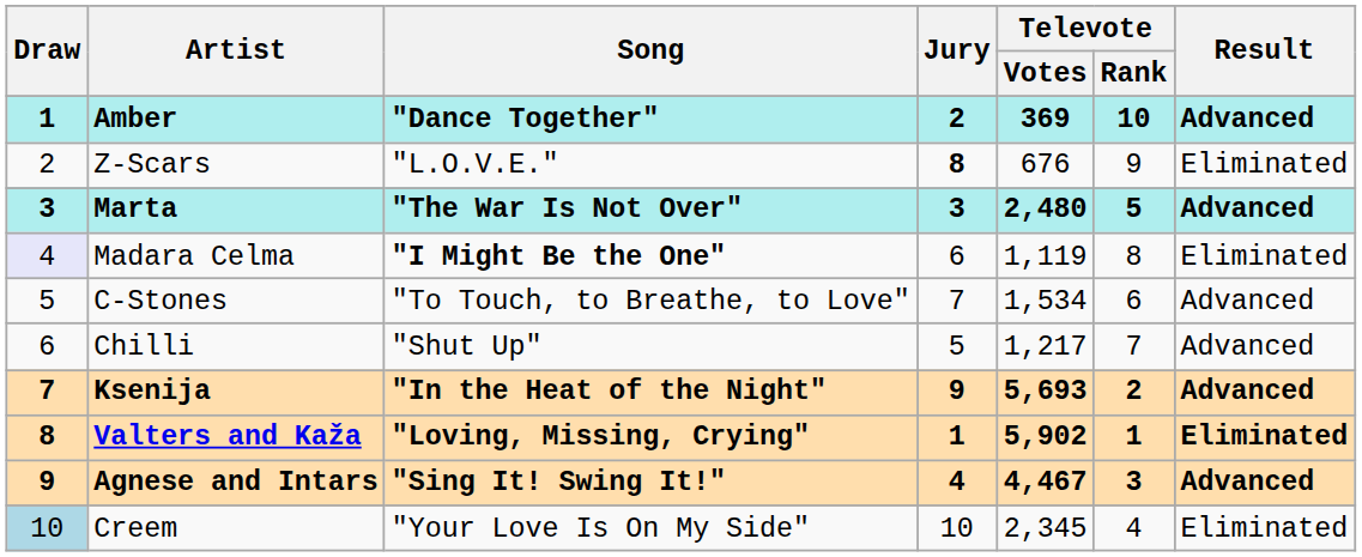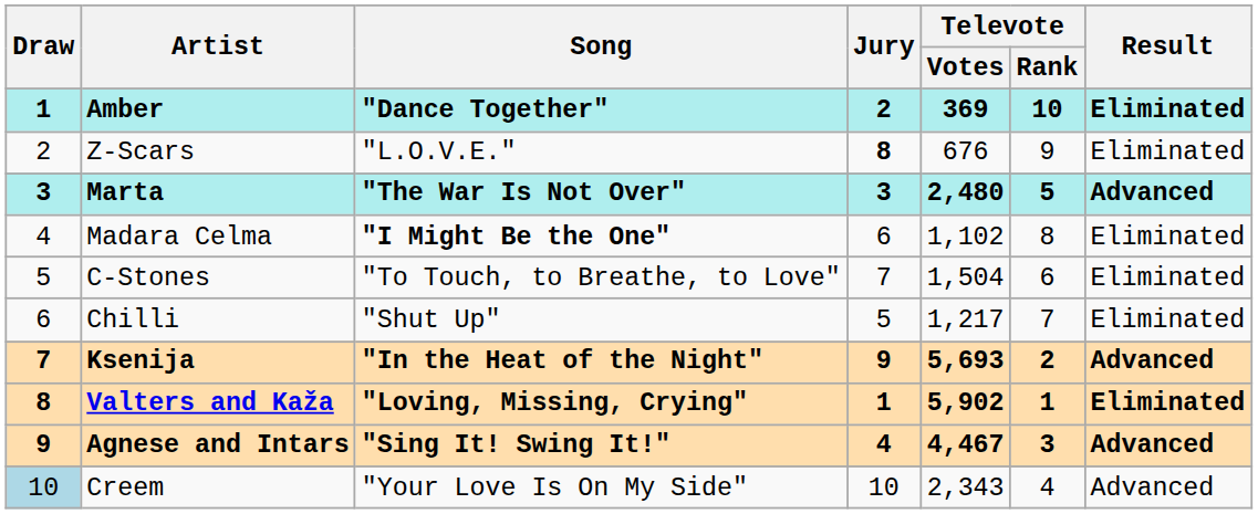 <table class="sortable wikitable" style="margin: 1em auto 1em auto; text-align:center">
 <tr>
 <th rowspan="2">Draw</th>
 <th rowspan="2">Artist</th>
 <th rowspan="2">Song</th>
 <th rowspan="2">Jury</th>
 <th colspan="2">Televote</th>
 <th rowspan="2">Result</th>
 </tr>
 <tr>
 <th>Votes</th>
 <th>Rank</th>
 </tr>
 <tr style="font-weight:bold; background:paleturquoise;">
 <td>1</td>
 <td align="left">Amber</td>
 <td align="left">"Dance Together"</td>
 <td>2</td>
 <td>369</td>
 <td>10</td>
-<td align="left">Advanced</td>
+<td align="left">Eliminated</td>
 </tr>
 <tr>
 <td>2</td>
 <td align="left">Z-Scars</td>
 <td align="left">"L.O.V.E."</td>
 <td><strong>8</strong></td>
 <td>676</td>
 <td>9</td>
 <td align="left">Eliminated</td>
 </tr>
 <tr style="font-weight:bold; background:paleturquoise;">
 <td>3</td>
 <td align="left">Marta</td>
 <td align="left">"The War Is Not Over"</td>
 <td>3</td>
 <td>2,480</td>
 <td>5</td>
 <td align="left">Advanced</td>
 </tr>
 <tr>
-<td style="background: lavender;">4</td>
+<td>4</td>
 <td align="left">Madara Celma</td>
 <td align="left"><strong>"I Might Be the One"</strong></td>
 <td>6</td>
-<td>1,119</td>
+<td>1,102</td>
 <td>8</td>
 <td align="left">Eliminated</td>
 </tr>
 <tr>
 <td>5</td>
 <td align="left">C-Stones</td>
 <td align="left">"To Touch, to Breathe, to Love"</td>
 <td>7</td>
-<td>1,534</td>
+<td>1,504</td>
 <td>6</td>
-<td align="left">Advanced</td>
+<td align="left">Eliminated</td>
 </tr>
 <tr>
 <td>6</td>
 <td align="left">Chilli</td>
 <td align="left">"Shut Up"</td>
 <td>5</td>
 <td>1,217</td>
 <td>7</td>
-<td align="left">Advanced</td>
+<td align="left">Eliminated</td>
 </tr>
 <tr style="font-weight:bold; background:navajowhite;">
 <td>7</td>
 <td align="left">Ksenija</td>
 <td align="left">"In the Heat of the Night"</td>
 <td>9</td>
 <td>5,693</td>
 <td>2</td>
 <td align="left">Advanced</td>
 </tr>
 <tr style="font-weight:bold; background:navajowhite;">
 <td>8</td>
 <td align="left"><a href='#'>Valters and Kaža</a></td>
 <td align="left">"Loving, Missing, Crying"</td>
 <td>1</td>
 <td>5,902</td>
 <td>1</td>
 <td align="left">Eliminated</td>
 </tr>
 <tr style="font-weight:bold; background:navajowhite;">
 <td>9</td>
 <td align="left">Agnese and Intars</td>
 <td align="left">"Sing It! Swing It!"</td>
 <td>4</td>
 <td>4,467</td>
 <td>3</td>
 <td align="left">Advanced</td>
 </tr>
 <tr>
 <td style="background: lightblue;">10</td>
 <td align="left">Creem</td>
 <td align="left">"Your Love Is On My Side"</td>
 <td>10</td>
-<td>2,345</td>
+<td>2,343</td>
 <td>4</td>
-<td align="left">Eliminated</td>
+<td align="left">Advanced</td>
 </tr>
 </table>
